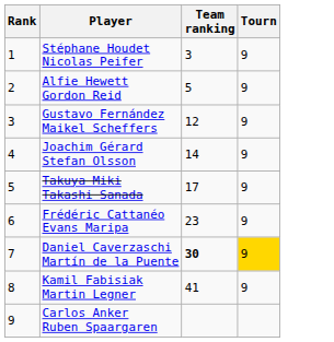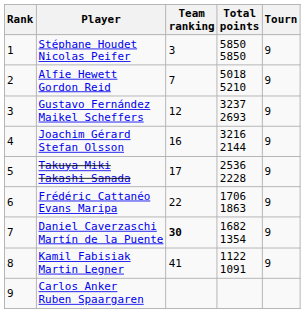 <table class=wikitable text-align:center>
 <tr>
 <th>Rank</th>
 <th>Player</th>
 <th>Team<br>ranking</th>
+<th>Total<br>points</th>
 <th>Tourn</th>
 </tr>
 <tr>
 <td>1</td>
 <td align="left"> <a href='#'>Stéphane Houdet</a><br> <a href='#'>Nicolas Peifer</a></td>
 <td>3</td>
+<td>5850<br>5850</td>
 <td>9</td>
 </tr>
 <tr>
 <td>2</td>
 <td align="left"> <a href='#'>Alfie Hewett</a><br> <a href='#'>Gordon Reid</a></td>
-<td>5</td>
+<td>7</td>
+<td>5018<br>5210</td>
 <td>9</td>
 </tr>
 <tr>
 <td>3</td>
 <td align="left"> <a href='#'>Gustavo Fernández</a><br> <a href='#'>Maikel Scheffers</a></td>
 <td>12</td>
+<td>3237<br>2693</td>
 <td>9</td>
 </tr>
 <tr>
 <td>4</td>
 <td align="left"> <a href='#'>Joachim Gérard</a><br> <a href='#'>Stefan Olsson</a></td>
-<td>14</td>
+<td>16</td>
+<td>3216<br>2144</td>
 <td>9</td>
 </tr>
 <tr>
 <td>5</td>
 <td align="left"> <s><a href='#'>Takuya Miki</a></s><br> <s><a href='#'>Takashi Sanada</a></s></td>
 <td>17</td>
+<td>2536<br>2228</td>
 <td>9</td>
 </tr>
 <tr>
 <td>6</td>
 <td align="left"> <a href='#'>Frédéric Cattanéo</a><br> <a href='#'>Evans Maripa</a></td>
-<td>23</td>
+<td>22</td>
+<td>1706<br>1863</td>
 <td>9</td>
 </tr>
 <tr>
 <td>7</td>
 <td align="left"> <a href='#'>Daniel Caverzaschi</a><br> <a href='#'>Martín de la Puente</a></td>
 <td><strong>30</strong></td>
-<td style="background: gold;">9</td>
+<td>1682<br>1354</td>
+<td>9</td>
 </tr>
 <tr>
 <td>8</td>
 <td align="left"> <a href='#'>Kamil Fabisiak</a><br> <a href='#'>Martin Legner</a></td>
 <td>41</td>
+<td>1122<br>1091</td>
 <td>9</td>
 </tr>
 <tr>
 <td>9</td>
 <td align="left"> <a href='#'>Carlos Anker</a><br> <a href='#'>Ruben Spaargaren</a></td>
 <td></td>
 <td></td>
+<td></td>
 </tr>
 </table>
